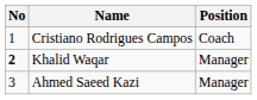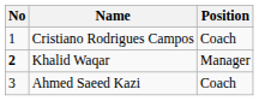 <table class="wikitable">
 <tr>
 <th>No</th>
 <th>Name</th>
 <th>Position</th>
 </tr>
 <tr>
 <td>1</td>
 <td>Cristiano Rodrigues Campos</td>
 <td>Coach</td>
 </tr>
 <tr>
 <td><strong>2</strong></td>
 <td>Khalid Waqar</td>
 <td>Manager</td>
 </tr>
 <tr>
 <td>3</td>
 <td>Ahmed Saeed Kazi</td>
-<td>Manager</td>
+<td>Coach</td>
 </tr>
 </table>
